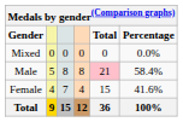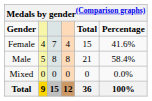 <table class="wikitable" style="font-size:95%">
 <tr style="background:#efefef;">
 <th colspan=6>Medals by gender<sup><a href='#'>(Comparison graphs)</a></sup></th>
 </tr>
 <tr style="text-align:center;">
 <td><strong>Gender</strong></td>
 <td style="background:#F7F6A8;"></td>
 <td style="background:#DCE5E5;"></td>
 <td style="background:#FFDAB9;"></td>
 <td><strong>Total</strong></td>
 <td><strong>Percentage</strong></td>
 </tr>
 <tr align=center>
+<td>Female</td>
+<td style="background:#F7F6A8;">4</td>
+<td style="background:#DCE5E5;">7</td>
+<td style="background:#FFDAB9;">4</td>
+<td>15</td>
+<td>41.6%</td>
+</tr>
+<tr align=center>
+<td>Male</td>
+<td style="background:#F7F6A8;">5</td>
+<td style="background:#DCE5E5;">8</td>
+<td style="background:#FFDAB9;">8</td>
+<td>21</td>
+<td>58.4%</td>
+</tr>
+<tr align=center>
 <td>Mixed</td>
 <td style="background:#F7F6A8;">0</td>
 <td style="background:#DCE5E5;">0</td>
 <td style="background:#FFDAB9;">0</td>
 <td>0</td>
 <td>0.0%</td>
-</tr>
-<tr align=center>
-<td>Male</td>
-<td style="background:#F7F6A8;">5</td>
-<td style="background:#DCE5E5;">8</td>
-<td style="background:#FFDAB9;">8</td>
-<td style="background: pink;">21</td>
-<td>58.4%</td>
-</tr>
-<tr align=center>
-<td>Female</td>
-<td style="background:#F7F6A8;">4</td>
-<td style="background:#DCE5E5;">7</td>
-<td style="background:#FFDAB9;">4</td>
-<td>15</td>
-<td>41.6%</td>
 </tr>
 <tr align=center>
 <th>Total</th>
 <th style="background:gold;">9</th>
 <th style="background:silver;">15</th>
 <th style="background:#c96;">12</th>
 <th>36</th>
 <th>100%</th>
 </tr>
 </table>
